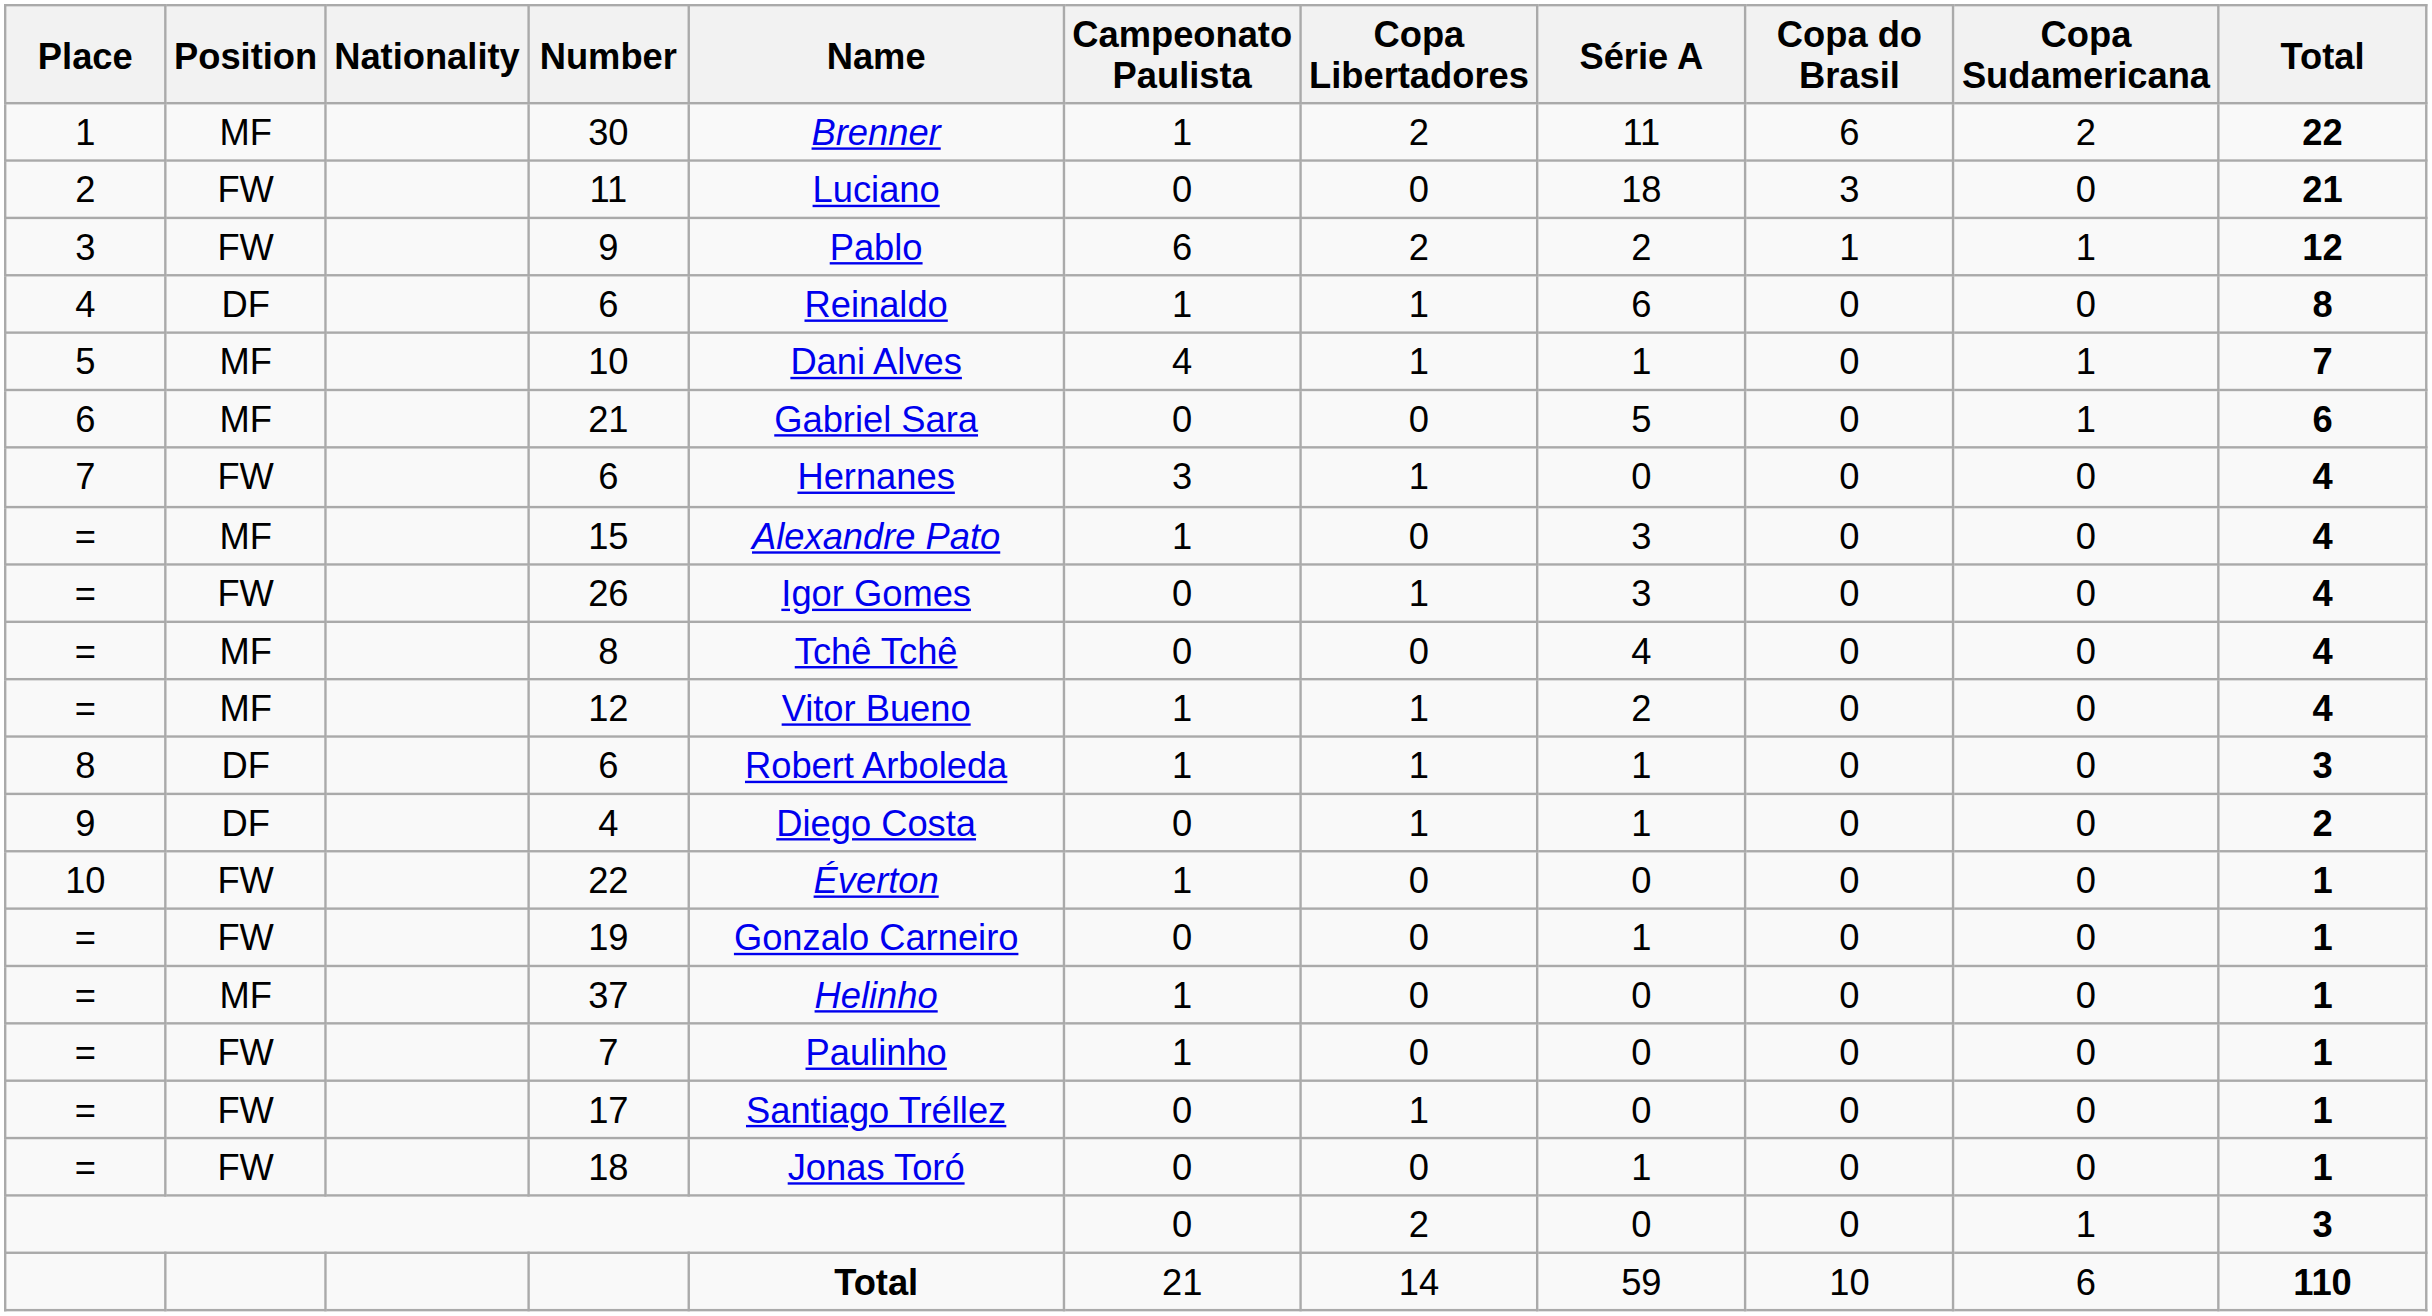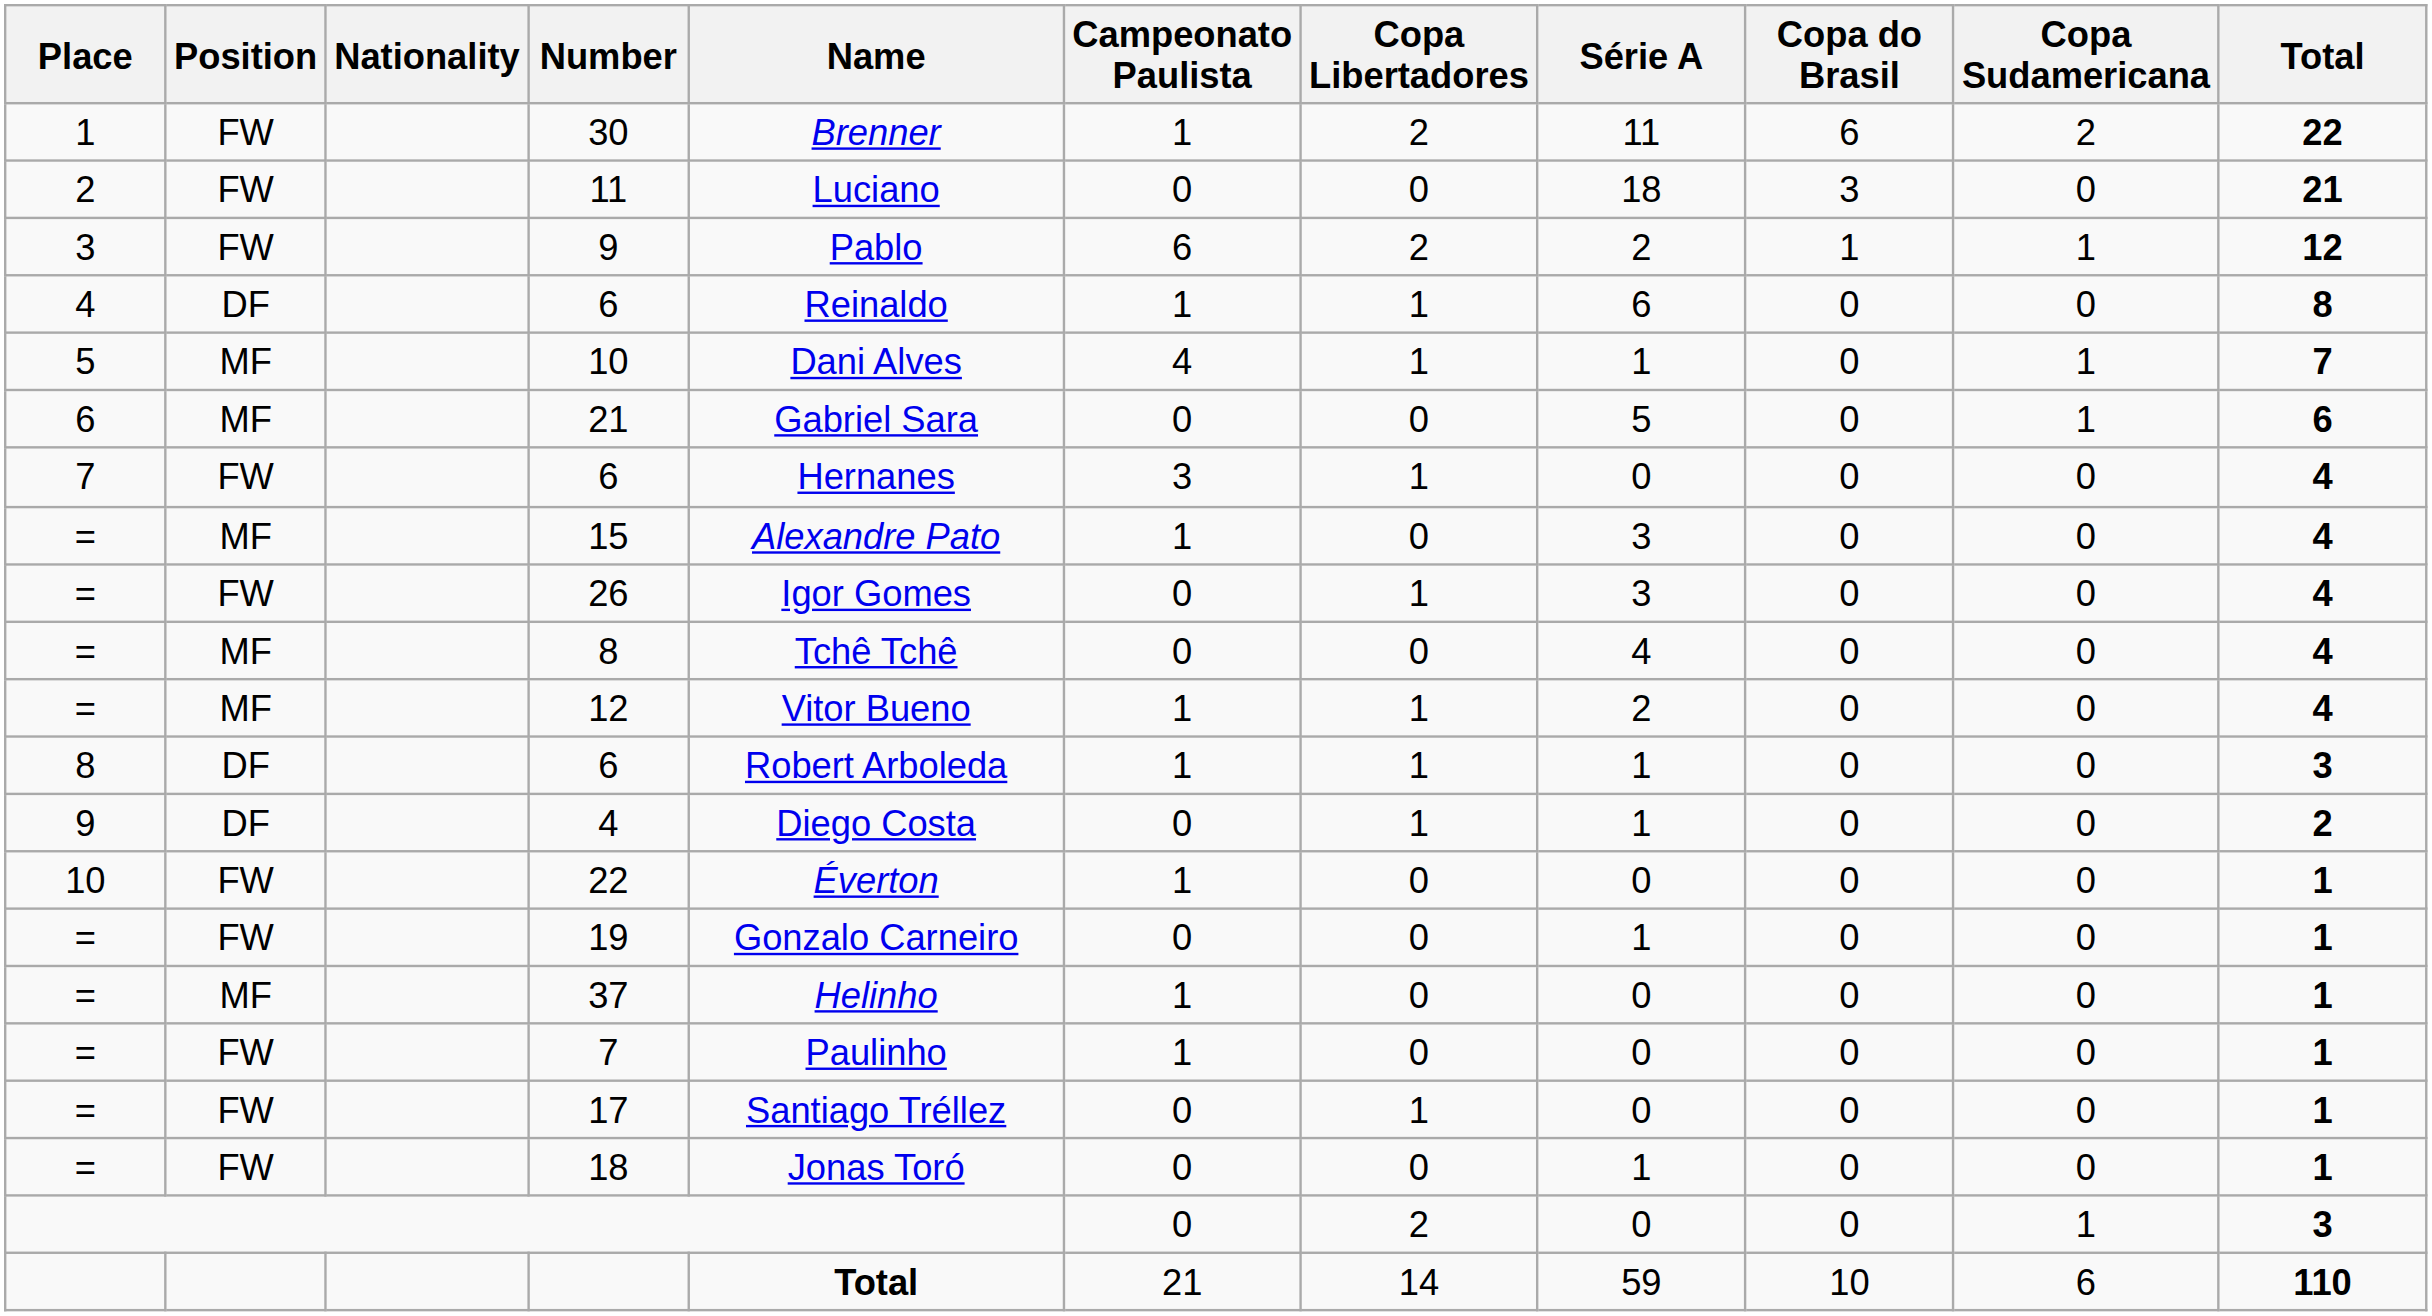 <table class="wikitable" style="font-size: 95%; text-align: center;">
 <tr>
 <th width=60>Place</th>
 <th width=60>Position</th>
 <th width=60>Nationality</th>
 <th width=60>Number</th>
 <th width=150>Name</th>
 <th width=80>Campeonato Paulista</th>
 <th width=80>Copa Libertadores</th>
 <th width=80>Série A</th>
 <th width=80>Copa do Brasil</th>
 <th width=80>Copa Sudamericana</th>
 <th width=80>Total</th>
 </tr>
 <tr>
 <td>1</td>
-<td>MF</td>
+<td>FW</td>
 <td></td>
 <td>30</td>
 <td><em><a href='#'>Brenner</a></em></td>
 <td>1</td>
 <td>2</td>
 <td>11</td>
 <td>6</td>
 <td>2</td>
 <td><strong>22</strong></td>
 </tr>
 <tr>
 <td>2</td>
 <td>FW</td>
 <td></td>
 <td>11</td>
 <td><a href='#'>Luciano</a></td>
 <td>0</td>
 <td>0</td>
 <td>18</td>
 <td>3</td>
 <td>0</td>
 <td><strong>21</strong></td>
 </tr>
 <tr>
 <td>3</td>
 <td>FW</td>
 <td></td>
 <td>9</td>
 <td><a href='#'>Pablo</a></td>
 <td>6</td>
 <td>2</td>
 <td>2</td>
 <td>1</td>
 <td>1</td>
 <td><strong>12</strong></td>
 </tr>
 <tr>
 <td>4</td>
 <td>DF</td>
 <td></td>
 <td>6</td>
 <td><a href='#'>Reinaldo</a></td>
 <td>1</td>
 <td>1</td>
 <td>6</td>
 <td>0</td>
 <td>0</td>
 <td><strong>8</strong></td>
 </tr>
 <tr>
 <td>5</td>
 <td>MF</td>
 <td></td>
 <td>10</td>
 <td><a href='#'>Dani Alves</a></td>
 <td>4</td>
 <td>1</td>
 <td>1</td>
 <td>0</td>
 <td>1</td>
 <td><strong>7</strong></td>
 </tr>
 <tr>
 <td>6</td>
 <td>MF</td>
 <td></td>
 <td>21</td>
 <td><a href='#'>Gabriel Sara</a></td>
 <td>0</td>
 <td>0</td>
 <td>5</td>
 <td>0</td>
 <td>1</td>
 <td><strong>6</strong></td>
 </tr>
 <tr>
 <td>7</td>
 <td>FW</td>
 <td></td>
 <td>6</td>
 <td><a href='#'>Hernanes</a></td>
 <td>3</td>
 <td>1</td>
 <td>0</td>
 <td>0</td>
 <td>0</td>
 <td><strong>4</strong></td>
 </tr>
 <tr>
 <td>=</td>
 <td>MF</td>
 <td></td>
 <td>15</td>
 <td><em><a href='#'>Alexandre Pato</a></em></td>
 <td>1</td>
 <td>0</td>
 <td>3</td>
 <td>0</td>
 <td>0</td>
 <td><strong>4</strong></td>
 </tr>
 <tr>
 <td>=</td>
 <td>FW</td>
 <td></td>
 <td>26</td>
 <td><a href='#'>Igor Gomes</a></td>
 <td>0</td>
 <td>1</td>
 <td>3</td>
 <td>0</td>
 <td>0</td>
 <td><strong>4</strong></td>
 </tr>
 <tr>
 <td>=</td>
 <td>MF</td>
 <td></td>
 <td>8</td>
 <td><a href='#'>Tchê Tchê</a></td>
 <td>0</td>
 <td>0</td>
 <td>4</td>
 <td>0</td>
 <td>0</td>
 <td><strong>4</strong></td>
 </tr>
 <tr>
 <td>=</td>
 <td>MF</td>
 <td></td>
 <td>12</td>
 <td><a href='#'>Vitor Bueno</a></td>
 <td>1</td>
 <td>1</td>
 <td>2</td>
 <td>0</td>
 <td>0</td>
 <td><strong>4</strong></td>
 </tr>
 <tr>
 <td>8</td>
 <td>DF</td>
 <td></td>
 <td>6</td>
 <td><a href='#'>Robert Arboleda</a></td>
 <td>1</td>
 <td>1</td>
 <td>1</td>
 <td>0</td>
 <td>0</td>
 <td><strong>3</strong></td>
 </tr>
 <tr>
 <td>9</td>
 <td>DF</td>
 <td></td>
 <td>4</td>
 <td><a href='#'>Diego Costa</a></td>
 <td>0</td>
 <td>1</td>
 <td>1</td>
 <td>0</td>
 <td>0</td>
 <td><strong>2</strong></td>
 </tr>
 <tr>
 <td>10</td>
 <td>FW</td>
 <td></td>
 <td>22</td>
 <td><em><a href='#'>Éverton</a></em></td>
 <td>1</td>
 <td>0</td>
 <td>0</td>
 <td>0</td>
 <td>0</td>
 <td><strong>1</strong></td>
 </tr>
 <tr>
 <td>=</td>
 <td>FW</td>
 <td></td>
 <td>19</td>
 <td><a href='#'>Gonzalo Carneiro</a></td>
 <td>0</td>
 <td>0</td>
 <td>1</td>
 <td>0</td>
 <td>0</td>
 <td><strong>1</strong></td>
 </tr>
 <tr>
 <td>=</td>
 <td>MF</td>
 <td></td>
 <td>37</td>
 <td><em><a href='#'>Helinho</a></em></td>
 <td>1</td>
 <td>0</td>
 <td>0</td>
 <td>0</td>
 <td>0</td>
 <td><strong>1</strong></td>
 </tr>
 <tr>
 <td>=</td>
 <td>FW</td>
 <td></td>
 <td>7</td>
 <td><a href='#'>Paulinho</a></td>
 <td>1</td>
 <td>0</td>
 <td>0</td>
 <td>0</td>
 <td>0</td>
 <td><strong>1</strong></td>
 </tr>
 <tr>
 <td>=</td>
 <td>FW</td>
 <td></td>
 <td>17</td>
 <td><a href='#'>Santiago Tréllez</a></td>
 <td>0</td>
 <td>1</td>
 <td>0</td>
 <td>0</td>
 <td>0</td>
 <td><strong>1</strong></td>
 </tr>
 <tr>
 <td>=</td>
 <td>FW</td>
 <td></td>
 <td>18</td>
 <td><a href='#'>Jonas Toró</a></td>
 <td>0</td>
 <td>0</td>
 <td>1</td>
 <td>0</td>
 <td>0</td>
 <td><strong>1</strong></td>
 </tr>
 <tr>
 <td colspan="5"></td>
 <td>0</td>
 <td>2</td>
 <td>0</td>
 <td>0</td>
 <td>1</td>
 <td><strong>3</strong></td>
 </tr>
 <tr>
 <td></td>
 <td></td>
 <td></td>
 <td></td>
 <td><strong>Total</strong></td>
 <td>21</td>
 <td>14</td>
 <td>59</td>
 <td>10</td>
 <td>6</td>
 <td><strong>110</strong></td>
 </tr>
 </table>
